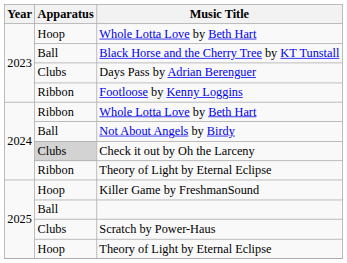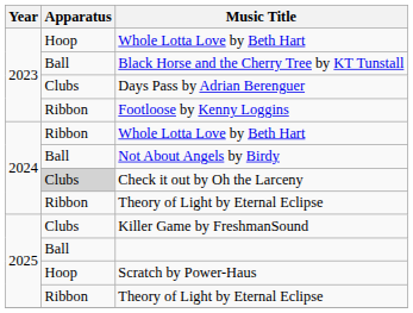 <table class="wikitable">
 <tr>
 <th>Year</th>
 <th>Apparatus</th>
 <th>Music Title</th>
 </tr>
 <tr>
 <td rowspan="4">2023</td>
 <td>Hoop</td>
 <td><a href='#'>Whole Lotta Love</a> by <a href='#'>Beth Hart</a></td>
 </tr>
 <tr>
 <td>Ball</td>
 <td><a href='#'>Black Horse and the Cherry Tree</a> by <a href='#'>KT Tunstall</a></td>
 </tr>
 <tr>
 <td>Clubs</td>
 <td>Days Pass by <a href='#'>Adrian Berenguer</a></td>
 </tr>
 <tr>
 <td>Ribbon</td>
 <td><a href='#'>Footloose</a> by <a href='#'>Kenny Loggins</a></td>
 </tr>
 <tr>
 <td rowspan="4">2024</td>
 <td>Ribbon</td>
 <td><a href='#'>Whole Lotta Love</a> by <a href='#'>Beth Hart</a></td>
 </tr>
 <tr>
 <td>Ball</td>
 <td><a href='#'>Not About Angels</a> by <a href='#'>Birdy</a></td>
 </tr>
 <tr>
 <td style="background: lightgrey;">Clubs</td>
 <td>Check it out by Oh the Larceny</td>
 </tr>
 <tr>
 <td>Ribbon</td>
 <td>Theory of Light by Eternal Eclipse</td>
 </tr>
 <tr>
 <td rowspan="4">2025</td>
-<td>Hoop</td>
+<td>Clubs</td>
 <td>Killer Game by FreshmanSound</td>
 </tr>
 <tr>
 <td>Ball</td>
 <td></td>
 </tr>
 <tr>
-<td>Clubs</td>
+<td>Hoop</td>
 <td>Scratch by Power-Haus</td>
 </tr>
 <tr>
-<td>Hoop</td>
+<td>Ribbon</td>
 <td>Theory of Light by Eternal Eclipse</td>
 </tr>
 <tr>
 </tr>
 </table>
